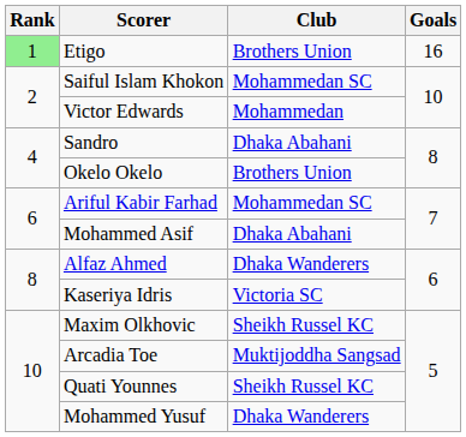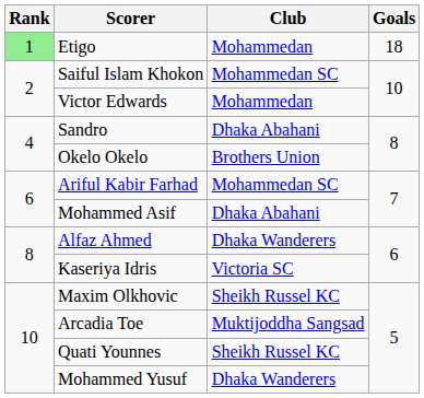 <table class="wikitable">
 <tr>
 <th>Rank</th>
 <th>Scorer</th>
 <th>Club</th>
 <th>Goals</th>
 </tr>
 <tr>
 <td align=center style="background: lightgreen;">1</td>
 <td> Etigo</td>
-<td><a href='#'>Brothers Union</a></td>
-<td align=center>16</td>
+<td><a href='#'>Mohammedan</a></td>
+<td align=center>18</td>
 </tr>
 <tr>
 <td rowspan=2 align=center>2</td>
 <td> Saiful Islam Khokon</td>
 <td><a href='#'>Mohammedan SC</a></td>
 <td rowspan=2 align=center>10</td>
 </tr>
 <tr>
 <td> Victor Edwards</td>
 <td><a href='#'>Mohammedan</a></td>
 </tr>
 <tr>
 <td rowspan=2 align=center>4</td>
 <td> Sandro</td>
 <td><a href='#'>Dhaka Abahani</a></td>
 <td rowspan=2 align=center>8</td>
 </tr>
 <tr>
 <td> Okelo Okelo</td>
 <td><a href='#'>Brothers Union</a></td>
 </tr>
 <tr>
 <td rowspan=2 align=center>6</td>
 <td> <a href='#'>Ariful Kabir Farhad</a></td>
 <td><a href='#'>Mohammedan SC</a></td>
 <td rowspan=2 align=center>7</td>
 </tr>
 <tr>
 <td> Mohammed Asif</td>
 <td><a href='#'>Dhaka Abahani</a></td>
 </tr>
 <tr>
 <td rowspan=2 align=center>8</td>
 <td> <a href='#'>Alfaz Ahmed</a></td>
 <td><a href='#'>Dhaka Wanderers</a></td>
 <td rowspan=2 align=center>6</td>
 </tr>
 <tr>
 <td> Kaseriya Idris</td>
 <td><a href='#'>Victoria SC</a></td>
 </tr>
 <tr>
 <td rowspan=4 align=center>10</td>
 <td> Maxim Olkhovic</td>
 <td><a href='#'>Sheikh Russel KC</a></td>
 <td rowspan=4 align=center>5</td>
 </tr>
 <tr>
 <td> Arcadia Toe</td>
 <td><a href='#'>Muktijoddha Sangsad</a></td>
 </tr>
 <tr>
 <td> Quati Younnes</td>
 <td><a href='#'>Sheikh Russel KC</a></td>
 </tr>
 <tr>
 <td> Mohammed Yusuf</td>
 <td><a href='#'>Dhaka Wanderers</a></td>
 </tr>
 <tr>
 </tr>
 </table>
